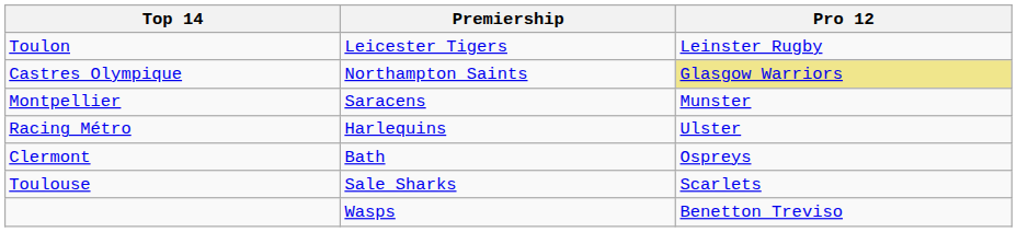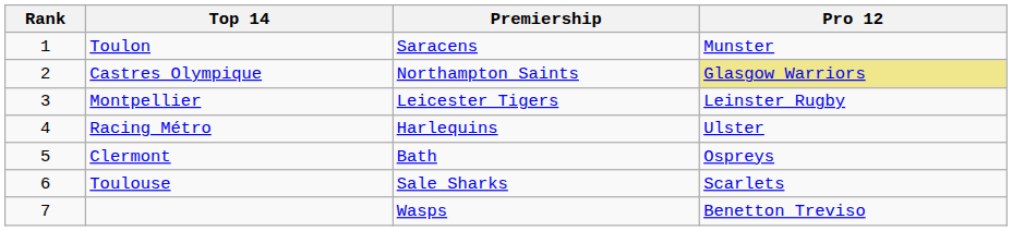 <table class="wikitable">
 <tr>
+<th width=5%>Rank</th>
 <th width=19%>Top 14</th>
 <th width=19%>Premiership</th>
 <th width=19%>Pro 12</th>
 </tr>
 <tr>
+<td align=center>1</td>
 <td> <a href='#'>Toulon</a></td>
-<td> <a href='#'>Leicester Tigers</a></td>
-<td> <a href='#'>Leinster Rugby</a></td>
+<td> <a href='#'>Saracens</a></td>
+<td> <a href='#'>Munster</a></td>
 </tr>
 <tr>
+<td align=center>2</td>
 <td> <a href='#'>Castres Olympique</a></td>
 <td> <a href='#'>Northampton Saints</a></td>
 <td style="background: khaki;"> <a href='#'>Glasgow Warriors</a></td>
 </tr>
 <tr>
+<td align=center>3</td>
 <td> <a href='#'>Montpellier</a></td>
-<td> <a href='#'>Saracens</a></td>
-<td> <a href='#'>Munster</a></td>
+<td> <a href='#'>Leicester Tigers</a></td>
+<td> <a href='#'>Leinster Rugby</a></td>
 </tr>
 <tr>
+<td align=center>4</td>
 <td> <a href='#'>Racing Métro</a></td>
 <td> <a href='#'>Harlequins</a></td>
 <td> <a href='#'>Ulster</a></td>
 </tr>
 <tr>
+<td align=center>5</td>
 <td> <a href='#'>Clermont</a></td>
 <td> <a href='#'>Bath</a></td>
 <td> <a href='#'>Ospreys</a></td>
 </tr>
 <tr>
+<td align=center>6</td>
 <td> <a href='#'>Toulouse</a></td>
 <td> <a href='#'>Sale Sharks</a></td>
 <td> <a href='#'>Scarlets</a></td>
 </tr>
 <tr>
+<td align=center>7</td>
 <td></td>
 <td> <a href='#'>Wasps</a></td>
 <td> <a href='#'>Benetton Treviso</a></td>
 </tr>
 </table>
